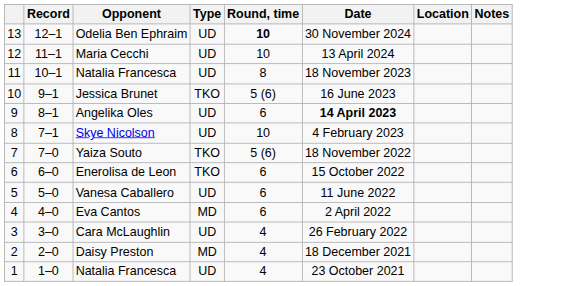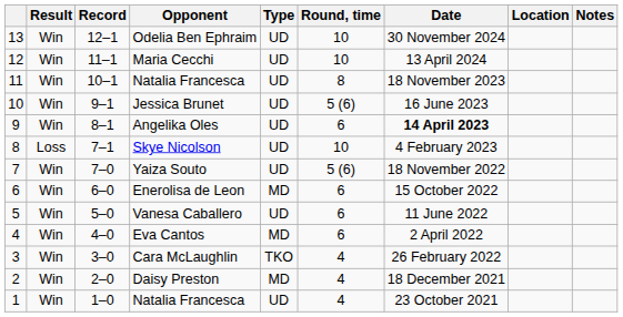 <table class="wikitable" style="text-align:center">
 <tr>
 <th></th>
+<th>Result</th>
 <th>Record</th>
 <th>Opponent</th>
 <th>Type</th>
 <th>Round, time</th>
 <th>Date</th>
 <th>Location</th>
 <th>Notes</th>
 </tr>
 <tr>
 <td>13</td>
+<td>Win</td>
 <td>12–1</td>
 <td align=left>Odelia Ben Ephraim</td>
 <td>UD</td>
-<td><strong>10</strong></td>
+<td>10</td>
 <td>30 November 2024</td>
 <td align=left></td>
 <td align=left></td>
 </tr>
 <tr>
 <td>12</td>
+<td>Win</td>
 <td>11–1</td>
 <td align=left>Maria Cecchi</td>
 <td>UD</td>
 <td>10</td>
 <td>13 April 2024</td>
 <td align=left></td>
 <td align=left></td>
 </tr>
 <tr>
 <td>11</td>
+<td>Win</td>
 <td>10–1</td>
 <td align=left>Natalia Francesca</td>
 <td>UD</td>
 <td>8</td>
 <td>18 November 2023</td>
 <td align=left></td>
 <td></td>
 </tr>
 <tr>
 <td>10</td>
+<td>Win</td>
 <td>9–1</td>
 <td align=left>Jessica Brunet</td>
-<td>TKO</td>
+<td>UD</td>
 <td>5 (6)</td>
 <td>16 June 2023</td>
 <td align=left></td>
 <td></td>
 </tr>
 <tr>
 <td>9</td>
+<td>Win</td>
 <td>8–1</td>
 <td align=left>Angelika Oles</td>
 <td>UD</td>
 <td>6</td>
 <td><strong>14 April 2023</strong></td>
 <td align=left></td>
 <td></td>
 </tr>
 <tr>
 <td>8</td>
+<td>Loss</td>
 <td>7–1</td>
 <td align=left><a href='#'>Skye Nicolson</a></td>
 <td>UD</td>
 <td>10</td>
 <td>4 February 2023</td>
 <td align=left></td>
 <td align=left></td>
 </tr>
 <tr>
 <td>7</td>
+<td>Win</td>
 <td>7–0</td>
 <td align=left>Yaiza Souto</td>
-<td>TKO</td>
+<td>UD</td>
 <td>5 (6)</td>
 <td>18 November 2022</td>
 <td align=left></td>
 <td></td>
 </tr>
 <tr>
 <td>6</td>
+<td>Win</td>
 <td>6–0</td>
 <td align=left>Enerolisa de Leon</td>
-<td>TKO</td>
+<td>MD</td>
 <td>6</td>
 <td>15 October 2022</td>
 <td align=left></td>
 <td></td>
 </tr>
 <tr>
 <td>5</td>
+<td>Win</td>
 <td>5–0</td>
 <td align=left>Vanesa Caballero</td>
 <td>UD</td>
 <td>6</td>
 <td>11 June 2022</td>
 <td align=left></td>
 <td></td>
 </tr>
 <tr>
 <td>4</td>
+<td>Win</td>
 <td>4–0</td>
 <td align=left>Eva Cantos</td>
 <td>MD</td>
 <td>6</td>
 <td>2 April 2022</td>
 <td align=left></td>
 <td></td>
 </tr>
 <tr>
 <td>3</td>
+<td>Win</td>
 <td>3–0</td>
 <td align=left>Cara McLaughlin</td>
-<td>UD</td>
+<td>TKO</td>
 <td>4</td>
 <td>26 February 2022</td>
 <td align=left></td>
 <td></td>
 </tr>
 <tr>
 <td>2</td>
+<td>Win</td>
 <td>2–0</td>
 <td align=left>Daisy Preston</td>
 <td>MD</td>
 <td>4</td>
 <td>18 December 2021</td>
 <td align=left></td>
 <td></td>
 </tr>
 <tr>
 <td>1</td>
+<td>Win</td>
 <td>1–0</td>
 <td align=left>Natalia Francesca</td>
 <td>UD</td>
 <td>4</td>
 <td>23 October 2021</td>
 <td align=left></td>
 <td></td>
 </tr>
 </table>
